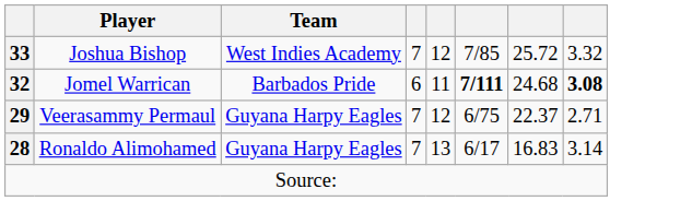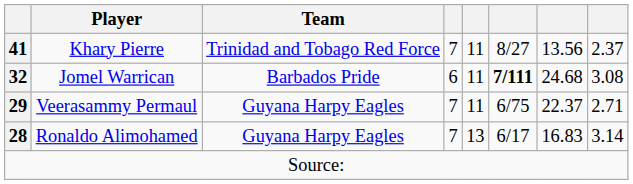 <table class="wikitable" style="text-align:center">
 <tr>
 <th></th>
 <th>Player</th>
 <th>Team</th>
 <th></th>
 <th></th>
 <th></th>
 <th></th>
 <th></th>
 </tr>
 <tr>
-<th>33</th>
-<td><a href='#'>Joshua Bishop</a></td>
-<td><a href='#'>West Indies Academy</a></td>
+<th>41</th>
+<td><a href='#'>Khary Pierre</a></td>
+<td><a href='#'>Trinidad and Tobago Red Force</a></td>
 <td>7</td>
-<td>12</td>
-<td>7/85</td>
-<td>25.72</td>
-<td>3.32</td>
+<td>11</td>
+<td>8/27</td>
+<td>13.56</td>
+<td>2.37</td>
 </tr>
 <tr>
 <th>32</th>
 <td><a href='#'>Jomel Warrican</a></td>
 <td><a href='#'>Barbados Pride</a></td>
 <td>6</td>
 <td>11</td>
 <td><strong>7/111</strong></td>
 <td>24.68</td>
-<td><strong>3.08</strong></td>
+<td>3.08</td>
 </tr>
 <tr>
 <th>29</th>
 <td><a href='#'>Veerasammy Permaul</a></td>
 <td><a href='#'>Guyana Harpy Eagles</a></td>
 <td>7</td>
-<td>12</td>
+<td>11</td>
 <td>6/75</td>
 <td>22.37</td>
 <td>2.71</td>
 </tr>
 <tr>
 <th>28</th>
 <td><a href='#'>Ronaldo Alimohamed</a></td>
 <td><a href='#'>Guyana Harpy Eagles</a></td>
 <td>7</td>
 <td>13</td>
 <td>6/17</td>
 <td>16.83</td>
 <td>3.14</td>
 </tr>
 <tr>
 <td colspan="8">Source: </td>
 </tr>
 </table>
